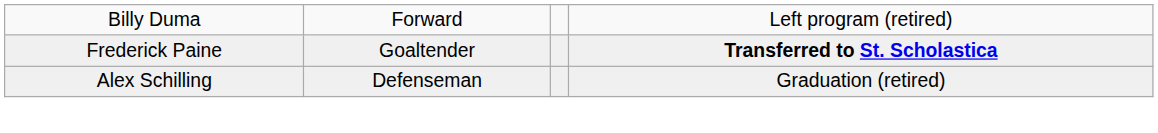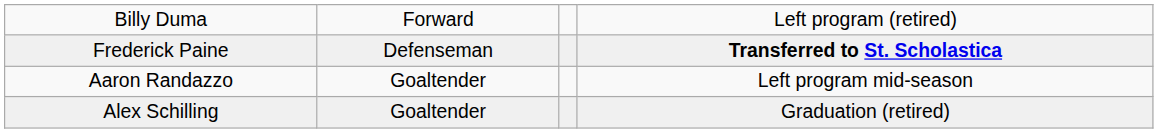 <table class="wikitable" width="60%">
 <tr align="center" bgcolor="">
 <td>Billy Duma</td>
 <td>Forward</td>
 <td></td>
 <td>Left program (retired)</td>
 </tr>
 <tr align="center" bgcolor="f0f0f0">
 <td>Frederick Paine</td>
-<td>Goaltender</td>
+<td>Defenseman</td>
 <td></td>
 <td><strong>Transferred to <a href='#'>St. Scholastica</a></strong></td>
 </tr>
+<tr align="center" bgcolor="">
+<td>Aaron Randazzo</td>
+<td>Goaltender</td>
+<td></td>
+<td>Left program mid-season</td>
+</tr>
 <tr align="center" bgcolor="f0f0f0">
 <td>Alex Schilling</td>
-<td>Defenseman</td>
+<td>Goaltender</td>
 <td></td>
 <td>Graduation (retired)</td>
 </tr>
 </table>
